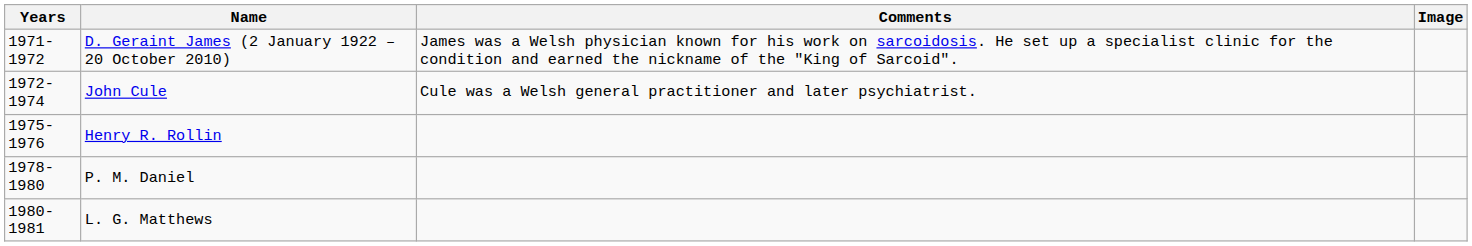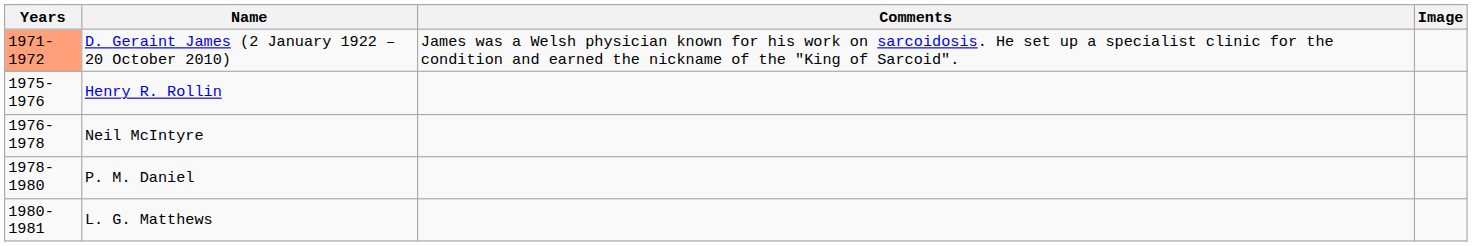 <table class="wikitable">
 <tr>
 <th>Years</th>
 <th>Name</th>
 <th>Comments</th>
 <th>Image</th>
 </tr>
 <tr>
-<td>1971-1972</td>
+<td style="background: lightsalmon;">1971-1972</td>
 <td><a href='#'>D. Geraint James</a> (2 January 1922 – 20 October 2010)</td>
 <td>James was a Welsh physician known for his work on <a href='#'>sarcoidosis</a>. He set up a specialist clinic for the condition and earned the nickname of the "King of Sarcoid".</td>
 <td></td>
 </tr>
 <tr>
-<td>1972-1974</td>
-<td><a href='#'>John Cule</a></td>
-<td>Cule was a Welsh general practitioner and later psychiatrist.</td>
+<td>1975-1976</td>
+<td><a href='#'>Henry R. Rollin</a></td>
+<td></td>
 <td></td>
 </tr>
 <tr>
-<td>1975-1976</td>
-<td><a href='#'>Henry R. Rollin</a></td>
+<td>1976-1978</td>
+<td>Neil McIntyre</td>
 <td></td>
 <td></td>
 </tr>
 <tr>
 <td>1978-1980</td>
 <td>P. M. Daniel</td>
 <td></td>
 <td></td>
 </tr>
 <tr>
 <td>1980-1981</td>
 <td>L. G. Matthews</td>
 <td></td>
 <td></td>
 </tr>
 </table>
